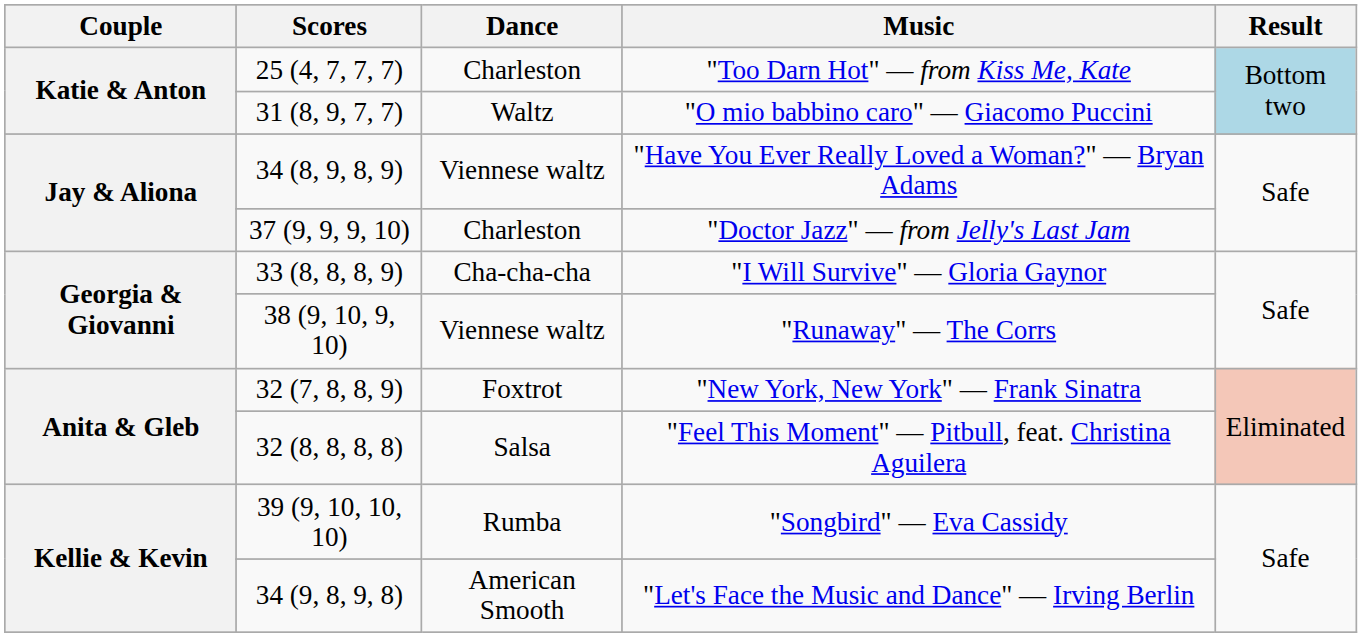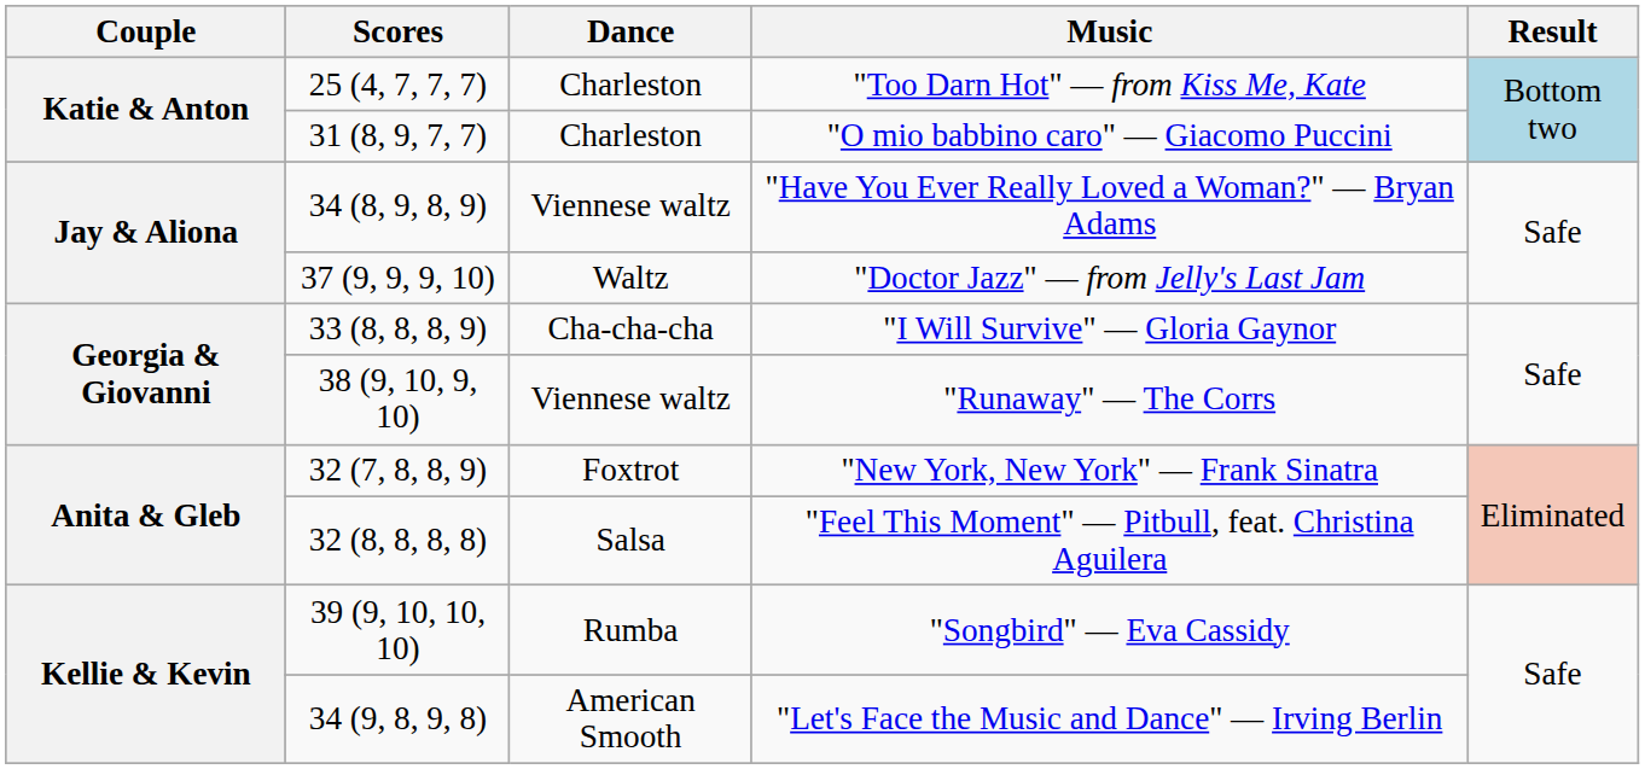 <table class="wikitable sortable" style="text-align:center; width:90%">
 <tr>
 <th scope="col">Couple</th>
 <th scope="col">Scores</th>
 <th scope="col" class="unsortable">Dance</th>
 <th scope="col" class="unsortable">Music</th>
 <th scope="col" class="unsortable">Result</th>
 </tr>
 <tr>
 <th scope="row" rowspan=2>Katie & Anton</th>
 <td>25 (4, 7, 7, 7)</td>
 <td>Charleston</td>
 <td>"<a href='#'>Too Darn Hot</a>" — <em>from <a href='#'>Kiss Me, Kate</a></em></td>
 <td rowspan=2 bgcolor="lightblue">Bottom two</td>
 </tr>
 <tr>
 <td>31 (8, 9, 7, 7)</td>
-<td>Waltz</td>
+<td>Charleston</td>
 <td>"<a href='#'>O mio babbino caro</a>" — <a href='#'>Giacomo Puccini</a></td>
 </tr>
 <tr>
 <th scope="row" rowspan=2>Jay & Aliona</th>
 <td>34 (8, 9, 8, 9)</td>
 <td>Viennese waltz</td>
 <td>"<a href='#'>Have You Ever Really Loved a Woman?</a>" — <a href='#'>Bryan Adams</a></td>
 <td rowspan=2>Safe</td>
 </tr>
 <tr>
 <td>37 (9, 9, 9, 10)</td>
-<td>Charleston</td>
+<td>Waltz</td>
 <td>"<a href='#'>Doctor Jazz</a>" — <em>from <a href='#'>Jelly's Last Jam</a></em></td>
 </tr>
 <tr>
 <th scope="row" rowspan=2>Georgia & Giovanni</th>
 <td>33 (8, 8, 8, 9)</td>
 <td>Cha-cha-cha</td>
 <td>"<a href='#'>I Will Survive</a>" — <a href='#'>Gloria Gaynor</a></td>
 <td rowspan=2>Safe</td>
 </tr>
 <tr>
 <td>38 (9, 10, 9, 10)</td>
 <td>Viennese waltz</td>
 <td>"<a href='#'>Runaway</a>" — <a href='#'>The Corrs</a></td>
 </tr>
 <tr>
 <th scope="row" rowspan=2>Anita & Gleb</th>
 <td>32 (7, 8, 8, 9)</td>
 <td>Foxtrot</td>
 <td>"<a href='#'>New York, New York</a>" — <a href='#'>Frank Sinatra</a></td>
 <td rowspan=2 bgcolor="f4c7b8">Eliminated</td>
 </tr>
 <tr>
 <td>32 (8, 8, 8, 8)</td>
 <td>Salsa</td>
 <td>"<a href='#'>Feel This Moment</a>" — <a href='#'>Pitbull</a>, feat. <a href='#'>Christina Aguilera</a></td>
 </tr>
 <tr>
 <th scope="row" rowspan=2>Kellie & Kevin</th>
 <td>39 (9, 10, 10, 10)</td>
 <td>Rumba</td>
 <td>"<a href='#'>Songbird</a>" — <a href='#'>Eva Cassidy</a></td>
 <td rowspan=2>Safe</td>
 </tr>
 <tr>
 <td>34 (9, 8, 9, 8)</td>
 <td>American Smooth</td>
 <td>"<a href='#'>Let's Face the Music and Dance</a>" — <a href='#'>Irving Berlin</a></td>
 </tr>
 </table>
